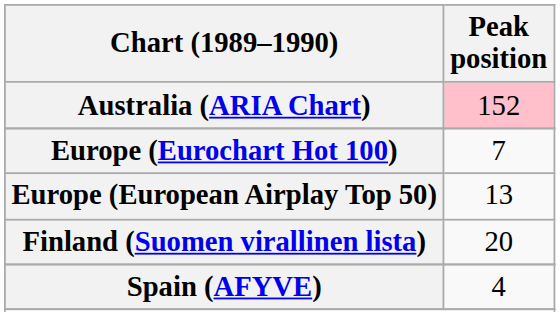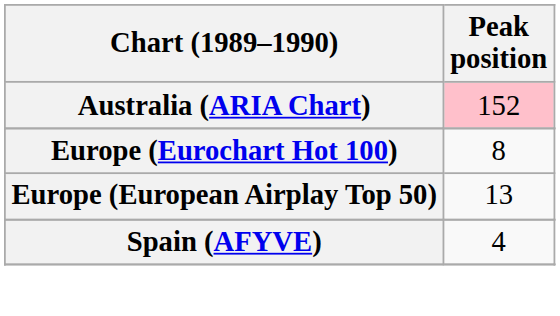 <table class="wikitable sortable plainrowheaders" style="text-align:center">
 <tr>
 <th>Chart (1989–1990)</th>
 <th>Peak<br>position</th>
 </tr>
 <tr>
 <th scope="row">Australia (<a href='#'>ARIA Chart</a>)</th>
 <td style="background: pink;">152</td>
 </tr>
 <tr>
 </tr>
 <tr>
 <th scope="row">Europe (<a href='#'>Eurochart Hot 100</a>)</th>
-<td>7</td>
+<td>8</td>
 </tr>
 <tr>
 <th scope="row">Europe (European Airplay Top 50)</th>
 <td>13</td>
-</tr>
-<tr>
-<th scope="row">Finland (<a href='#'>Suomen virallinen lista</a>)</th>
-<td>20</td>
 </tr>
 <tr>
 </tr>
 <tr>
 </tr>
 <tr>
 </tr>
 <tr>
 </tr>
 <tr>
 <th scope="row">Spain (<a href='#'>AFYVE</a>)</th>
 <td>4</td>
 </tr>
 <tr>
 </tr>
 <tr>
 </tr>
 </table>
